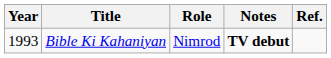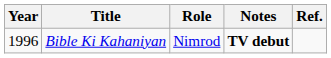 <table class=wikitable sortable>
 <tr>
 <th>Year</th>
 <th>Title</th>
 <th>Role</th>
 <th class="unsortable">Notes</th>
 <th class="unsortable">Ref.</th>
 </tr>
 <tr>
-<td>1993</td>
+<td>1996</td>
 <td><em><a href='#'>Bible Ki Kahaniyan</a></em></td>
 <td><a href='#'>Nimrod</a></td>
 <td><strong>TV debut</strong></td>
 <td></td>
 </tr>
 </table>
